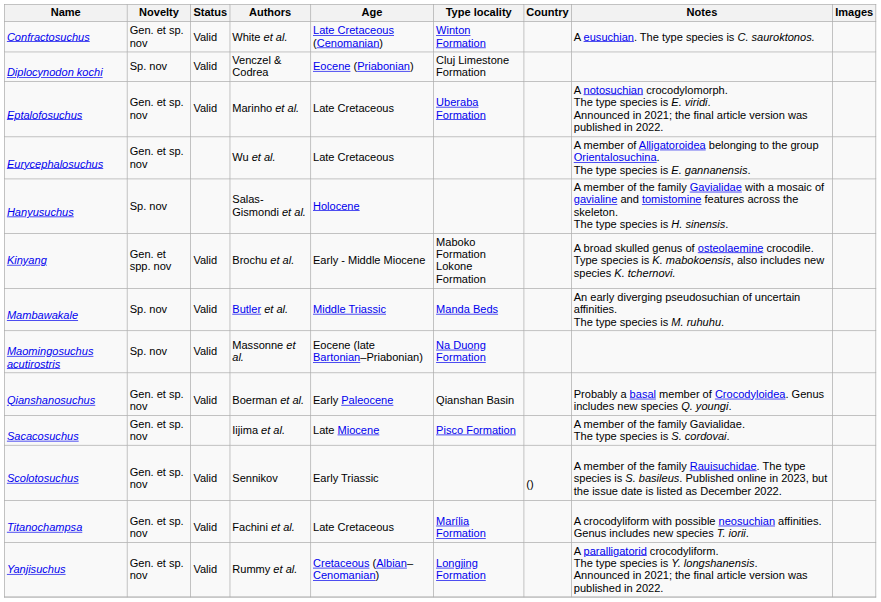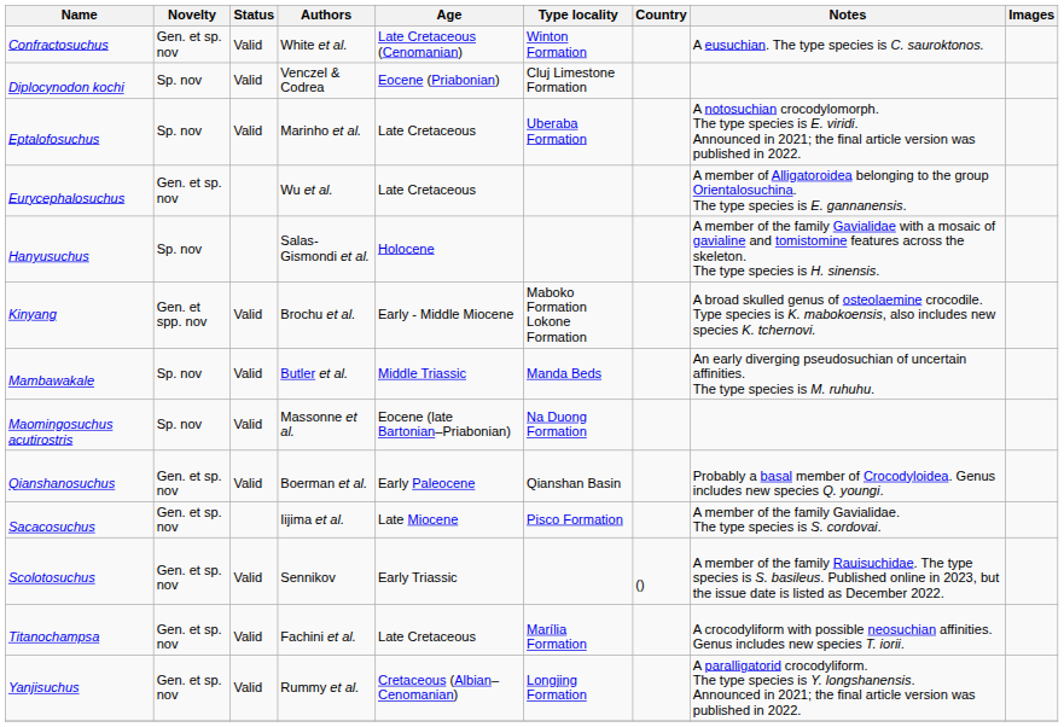 <table class="wikitable sortable" align="center" width="100%">
 <tr>
 <th>Name</th>
 <th>Novelty</th>
 <th>Status</th>
 <th>Authors</th>
 <th>Age</th>
 <th>Type locality</th>
 <th>Country</th>
 <th width=30%>Notes</th>
 <th>Images</th>
 </tr>
 <tr>
 <td><em><a href='#'>Confractosuchus</a></em></td>
 <td>Gen. et sp. nov</td>
 <td>Valid</td>
 <td>White <em>et al.</em></td>
 <td><a href='#'>Late Cretaceous</a> (<a href='#'>Cenomanian</a>)</td>
 <td><a href='#'>Winton Formation</a></td>
 <td></td>
 <td>A <a href='#'>eusuchian</a>. The type species is <em>C. sauroktonos.</em></td>
 <td></td>
 </tr>
 <tr>
 <td><br><em><a href='#'>Diplocynodon kochi</a></em></td>
 <td>Sp. nov</td>
 <td>Valid</td>
 <td>Venczel & Codrea</td>
 <td><a href='#'>Eocene</a> (<a href='#'>Priabonian</a>)</td>
 <td>Cluj Limestone Formation</td>
 <td></td>
 <td></td>
 <td></td>
 </tr>
 <tr>
 <td><br><em><a href='#'>Eptalofosuchus</a></em></td>
-<td>Gen. et sp. nov</td>
+<td>Sp. nov</td>
 <td>Valid</td>
 <td>Marinho <em>et al.</em></td>
 <td>Late Cretaceous</td>
 <td><a href='#'>Uberaba Formation</a></td>
 <td></td>
 <td>A <a href='#'>notosuchian</a> crocodylomorph.<br> The type species is <em>E. viridi</em>.<br> Announced in 2021; the final article version was published in 2022.</td>
 <td></td>
 </tr>
 <tr>
 <td><br><em><a href='#'>Eurycephalosuchus</a></em></td>
 <td>Gen. et sp. nov</td>
 <td></td>
 <td>Wu <em>et al.</em></td>
 <td>Late Cretaceous</td>
 <td></td>
 <td></td>
 <td>A member of <a href='#'>Alligatoroidea</a> belonging to the group <a href='#'>Orientalosuchina</a>.<br> The type species is <em>E. gannanensis</em>.</td>
 <td></td>
 </tr>
 <tr>
 <td><br><em><a href='#'>Hanyusuchus</a></em></td>
 <td>Sp. nov</td>
 <td></td>
 <td>Salas-Gismondi <em>et al.</em></td>
 <td><a href='#'>Holocene</a></td>
 <td></td>
 <td></td>
 <td>A member of the family <a href='#'>Gavialidae</a> with a mosaic of <a href='#'>gavialine</a> and <a href='#'>tomistomine</a> features across the skeleton.<br> The type species is <em>H. sinensis</em>.</td>
 <td></td>
 </tr>
 <tr>
 <td><em><a href='#'>Kinyang</a></em></td>
 <td>Gen. et spp. nov</td>
 <td>Valid</td>
 <td>Brochu <em>et al.</em></td>
 <td>Early - Middle Miocene</td>
 <td>Maboko Formation<br>Lokone Formation</td>
 <td></td>
 <td>A broad skulled genus of <a href='#'>osteolaemine</a> crocodile. Type species is <em>K. mabokoensis</em>, also includes new species <em>K. tchernovi.</em></td>
 <td></td>
 </tr>
 <tr>
 <td><br><em><a href='#'>Mambawakale</a></em></td>
 <td>Sp. nov</td>
 <td>Valid</td>
 <td><a href='#'>Butler</a> <em>et al.</em></td>
 <td><a href='#'>Middle Triassic</a></td>
 <td><a href='#'>Manda Beds</a></td>
 <td></td>
 <td>An early diverging pseudosuchian of uncertain affinities.<br> The type species is <em>M. ruhuhu</em>.</td>
 <td></td>
 </tr>
 <tr>
 <td><br><em><a href='#'>Maomingosuchus acutirostris</a></em></td>
 <td>Sp. nov</td>
 <td>Valid</td>
 <td>Massonne <em>et al.</em></td>
 <td>Eocene (late <a href='#'>Bartonian</a>–Priabonian)</td>
 <td><a href='#'>Na Duong Formation</a></td>
 <td></td>
 <td></td>
 <td></td>
 </tr>
 <tr>
 <td><br><em><a href='#'>Qianshanosuchus</a></em></td>
 <td><br>Gen. et sp. nov</td>
 <td><br>Valid</td>
 <td><br>Boerman <em>et al.</em></td>
 <td><br>Early <a href='#'>Paleocene</a></td>
 <td><br>Qianshan Basin</td>
 <td><br></td>
 <td><br>Probably a <a href='#'>basal</a> member of <a href='#'>Crocodyloidea</a>. Genus includes new species <em>Q. youngi</em>.</td>
 <td></td>
 </tr>
 <tr>
 <td><br><em><a href='#'>Sacacosuchus</a></em></td>
 <td>Gen. et sp. nov</td>
 <td></td>
 <td>Iijima <em>et al.</em></td>
 <td>Late <a href='#'>Miocene</a></td>
 <td><a href='#'>Pisco Formation</a></td>
 <td></td>
 <td>A member of the family Gavialidae.<br> The type species is <em>S. cordovai</em>.</td>
 <td></td>
 </tr>
 <tr>
 <td><br><em><a href='#'>Scolotosuchus</a></em></td>
 <td><br>Gen. et sp. nov</td>
 <td><br>Valid</td>
 <td><br>Sennikov</td>
 <td><br>Early Triassic</td>
 <td></td>
 <td><br><br>()</td>
 <td><br>A member of the family <a href='#'>Rauisuchidae</a>. The type species is <em>S. basileus</em>. Published online in 2023, but the issue date is listed as December 2022.</td>
 <td></td>
 </tr>
 <tr>
 <td><br><em><a href='#'>Titanochampsa</a></em></td>
 <td><br>Gen. et sp. nov</td>
 <td><br>Valid</td>
 <td><br>Fachini <em>et al.</em></td>
 <td><br>Late Cretaceous</td>
 <td><br><a href='#'>Marília Formation</a></td>
 <td><br></td>
 <td><br>A crocodyliform with possible <a href='#'>neosuchian</a> affinities. Genus includes new species <em>T. iorii</em>.</td>
 <td></td>
 </tr>
 <tr>
 <td><em><a href='#'>Yanjisuchus</a></em></td>
 <td>Gen. et sp. nov</td>
 <td>Valid</td>
 <td>Rummy <em>et al.</em></td>
 <td><a href='#'>Cretaceous</a> (<a href='#'>Albian</a>–<a href='#'>Cenomanian</a>)</td>
 <td><a href='#'>Longjing Formation</a></td>
 <td></td>
 <td>A <a href='#'>paralligatorid</a> crocodyliform.<br> The type species is <em>Y. longshanensis</em>.<br> Announced in 2021; the final article version was published in 2022.</td>
 <td></td>
 </tr>
 <tr>
 </tr>
 </table>
